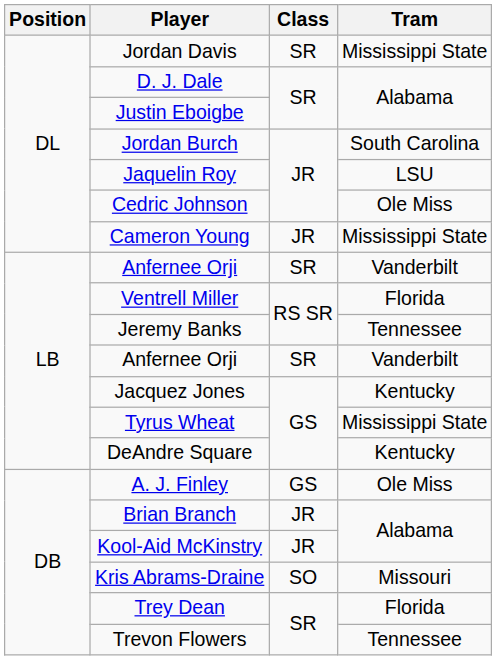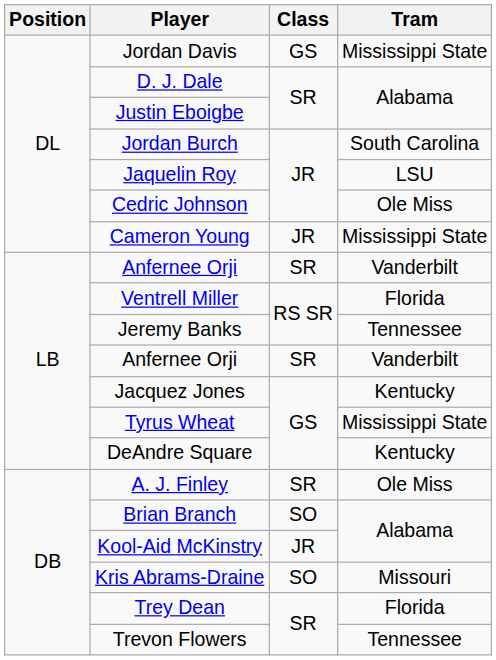 <table class="wikitable sortable">
 <tr>
 <th>Position</th>
 <th>Player</th>
 <th>Class</th>
 <th>Tram</th>
 </tr>
 <tr style="text-align:center;">
 <td rowspan=7>DL</td>
 <td>Jordan Davis</td>
-<td>SR</td>
+<td>GS</td>
 <td>Mississippi State</td>
 </tr>
 <tr style="text-align:center;">
 <td><a href='#'>D. J. Dale</a></td>
 <td rowspan=2>SR</td>
 <td rowspan=2>Alabama</td>
 </tr>
 <tr style="text-align:center;">
 <td><a href='#'>Justin Eboigbe</a></td>
 </tr>
 <tr style="text-align:center;">
 <td><a href='#'>Jordan Burch</a></td>
 <td rowspan=3>JR</td>
 <td>South Carolina</td>
 </tr>
 <tr style="text-align:center;">
 <td><a href='#'>Jaquelin Roy</a></td>
 <td>LSU</td>
 </tr>
 <tr style="text-align:center;">
 <td><a href='#'>Cedric Johnson</a></td>
 <td>Ole Miss</td>
 </tr>
 <tr style="text-align:center;">
 <td><a href='#'>Cameron Young</a></td>
 <td>JR</td>
 <td>Mississippi State</td>
 </tr>
 <tr style="text-align:center;">
 <td rowspan=7>LB</td>
 <td><a href='#'>Anfernee Orji</a></td>
 <td>SR</td>
 <td>Vanderbilt</td>
 </tr>
 <tr style="text-align:center;">
 <td><a href='#'>Ventrell Miller</a></td>
 <td rowspan=2>RS SR</td>
 <td>Florida</td>
 </tr>
 <tr style="text-align:center;">
 <td>Jeremy Banks</td>
 <td>Tennessee</td>
 </tr>
 <tr style="text-align:center;">
 <td>Anfernee Orji</td>
 <td>SR</td>
 <td>Vanderbilt</td>
 </tr>
 <tr style="text-align:center;">
 <td>Jacquez Jones</td>
 <td rowspan=3>GS</td>
 <td>Kentucky</td>
 </tr>
 <tr style="text-align:center;">
 <td><a href='#'>Tyrus Wheat</a></td>
 <td>Mississippi State</td>
 </tr>
 <tr style="text-align:center;">
 <td>DeAndre Square</td>
 <td>Kentucky</td>
 </tr>
 <tr style="text-align:center;">
 <td rowspan=6>DB</td>
 <td><a href='#'>A. J. Finley</a></td>
-<td>GS</td>
+<td>SR</td>
 <td>Ole Miss</td>
 </tr>
 <tr style="text-align:center;">
 <td><a href='#'>Brian Branch</a></td>
-<td>JR</td>
+<td>SO</td>
 <td rowspan=2>Alabama</td>
 </tr>
 <tr style="text-align:center;">
 <td><a href='#'>Kool-Aid McKinstry</a></td>
 <td>JR</td>
 </tr>
 <tr style="text-align:center;">
 <td><a href='#'>Kris Abrams-Draine</a></td>
 <td>SO</td>
 <td>Missouri</td>
 </tr>
 <tr style="text-align:center;">
 <td><a href='#'>Trey Dean</a></td>
 <td rowspan=2>SR</td>
 <td>Florida</td>
 </tr>
 <tr style="text-align:center;">
 <td>Trevon Flowers</td>
 <td>Tennessee</td>
 </tr>
 </table>
